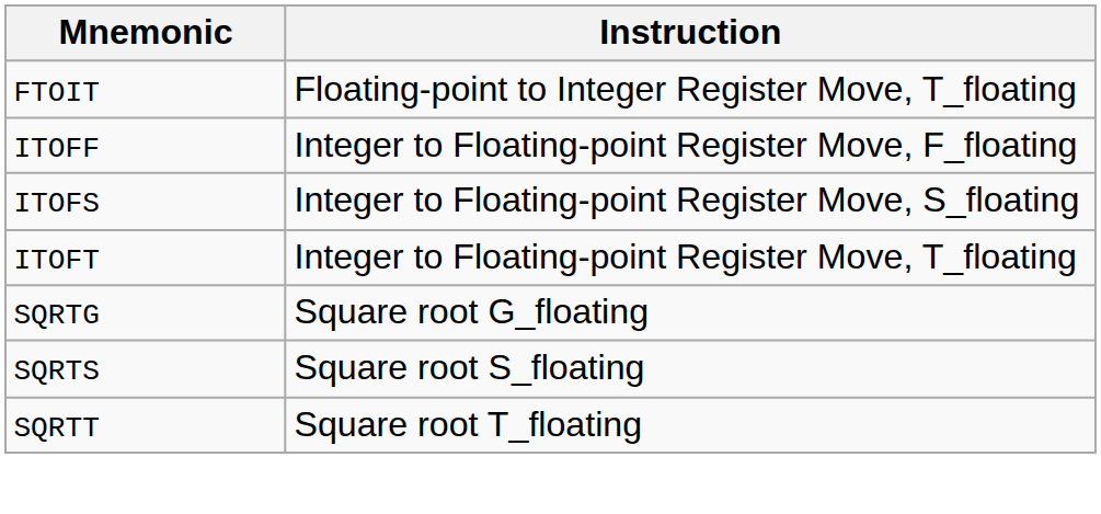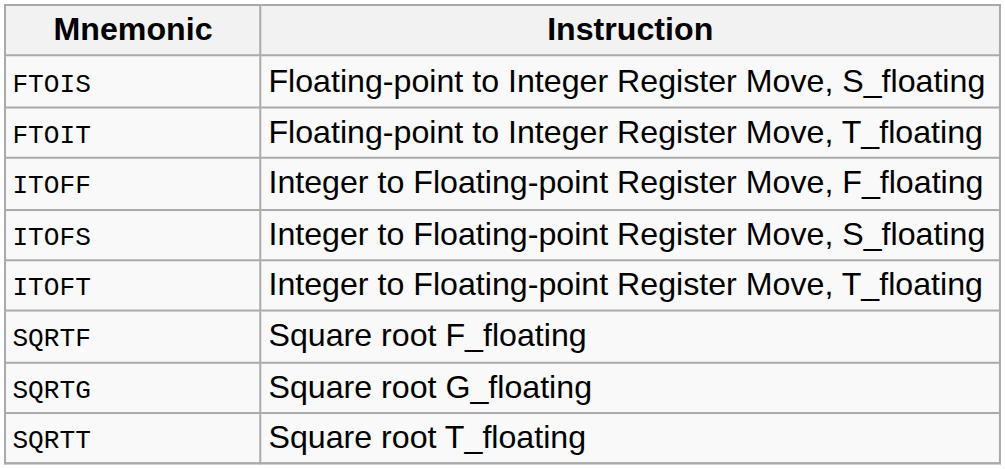 <table class="wikitable">
 <tr>
 <th width="120">Mnemonic</th>
 <th width="360">Instruction</th>
+</tr>
+<tr>
+<td><code>FTOIS</code></td>
+<td>Floating-point to Integer Register Move, S_floating</td>
 </tr>
 <tr>
 <td><code>FTOIT</code></td>
 <td>Floating-point to Integer Register Move, T_floating</td>
 </tr>
 <tr>
 <td><code>ITOFF</code></td>
 <td>Integer to Floating-point Register Move, F_floating</td>
 </tr>
 <tr>
 <td><code>ITOFS</code></td>
 <td>Integer to Floating-point Register Move, S_floating</td>
 </tr>
 <tr>
 <td><code>ITOFT</code></td>
 <td>Integer to Floating-point Register Move, T_floating</td>
 </tr>
 <tr>
+<td><code>SQRTF</code></td>
+<td>Square root F_floating</td>
+</tr>
+<tr>
 <td><code>SQRTG</code></td>
 <td>Square root G_floating</td>
-</tr>
-<tr>
-<td><code>SQRTS</code></td>
-<td>Square root S_floating</td>
 </tr>
 <tr>
 <td><code>SQRTT</code></td>
 <td>Square root T_floating</td>
 </tr>
 <tr>
 </tr>
 </table>
